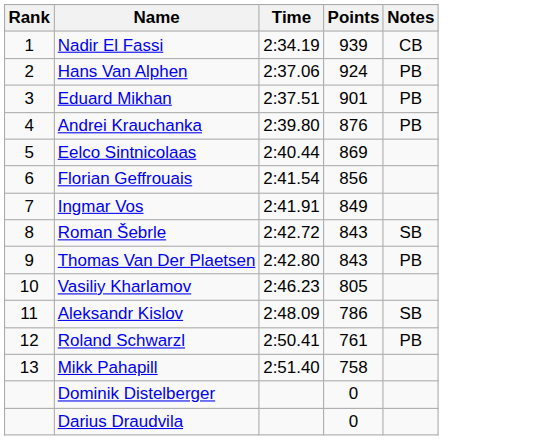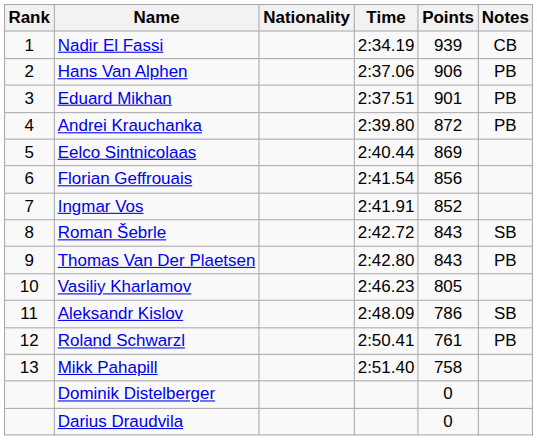 <table class="wikitable sortable" style="text-align:center">
 <tr>
 <th>Rank</th>
 <th>Name</th>
+<th>Nationality</th>
 <th>Time</th>
 <th>Points</th>
 <th>Notes</th>
 </tr>
 <tr>
 <td>1</td>
 <td align=left><a href='#'>Nadir El Fassi</a></td>
+<td align=left></td>
 <td>2:34.19</td>
 <td>939</td>
 <td>CB</td>
 </tr>
 <tr>
 <td>2</td>
 <td align=left><a href='#'>Hans Van Alphen</a></td>
+<td align=left></td>
 <td>2:37.06</td>
-<td>924</td>
+<td>906</td>
 <td>PB</td>
 </tr>
 <tr>
 <td>3</td>
 <td align=left><a href='#'>Eduard Mikhan</a></td>
+<td align=left></td>
 <td>2:37.51</td>
 <td>901</td>
 <td>PB</td>
 </tr>
 <tr>
 <td>4</td>
 <td align=left><a href='#'>Andrei Krauchanka</a></td>
+<td align=left></td>
 <td>2:39.80</td>
-<td>876</td>
+<td>872</td>
 <td>PB</td>
 </tr>
 <tr>
 <td>5</td>
 <td align=left><a href='#'>Eelco Sintnicolaas</a></td>
+<td align=left></td>
 <td>2:40.44</td>
 <td>869</td>
 <td></td>
 </tr>
 <tr>
 <td>6</td>
 <td align=left><a href='#'>Florian Geffrouais</a></td>
+<td align=left></td>
 <td>2:41.54</td>
 <td>856</td>
 <td></td>
 </tr>
 <tr>
 <td>7</td>
 <td align=left><a href='#'>Ingmar Vos</a></td>
+<td align=left></td>
 <td>2:41.91</td>
-<td>849</td>
+<td>852</td>
 <td></td>
 </tr>
 <tr>
 <td>8</td>
 <td align=left><a href='#'>Roman Šebrle</a></td>
+<td align=left></td>
 <td>2:42.72</td>
 <td>843</td>
 <td>SB</td>
 </tr>
 <tr>
 <td>9</td>
 <td align=left><a href='#'>Thomas Van Der Plaetsen</a></td>
+<td align=left></td>
 <td>2:42.80</td>
 <td>843</td>
 <td>PB</td>
 </tr>
 <tr>
 <td>10</td>
 <td align=left><a href='#'>Vasiliy Kharlamov</a></td>
+<td align=left></td>
 <td>2:46.23</td>
 <td>805</td>
 <td></td>
 </tr>
 <tr>
 <td>11</td>
 <td align=left><a href='#'>Aleksandr Kislov</a></td>
+<td align=left></td>
 <td>2:48.09</td>
 <td>786</td>
 <td>SB</td>
 </tr>
 <tr>
 <td>12</td>
 <td align=left><a href='#'>Roland Schwarzl</a></td>
+<td align=left></td>
 <td>2:50.41</td>
 <td>761</td>
 <td>PB</td>
 </tr>
 <tr>
 <td>13</td>
 <td align=left><a href='#'>Mikk Pahapill</a></td>
+<td align=left></td>
 <td>2:51.40</td>
 <td>758</td>
 <td></td>
 </tr>
 <tr>
 <td></td>
 <td align=left><a href='#'>Dominik Distelberger</a></td>
+<td align=left></td>
 <td></td>
 <td>0</td>
 <td></td>
 </tr>
 <tr>
 <td></td>
 <td align=left><a href='#'>Darius Draudvila</a></td>
+<td align=left></td>
 <td></td>
 <td>0</td>
 <td></td>
 </tr>
 </table>
